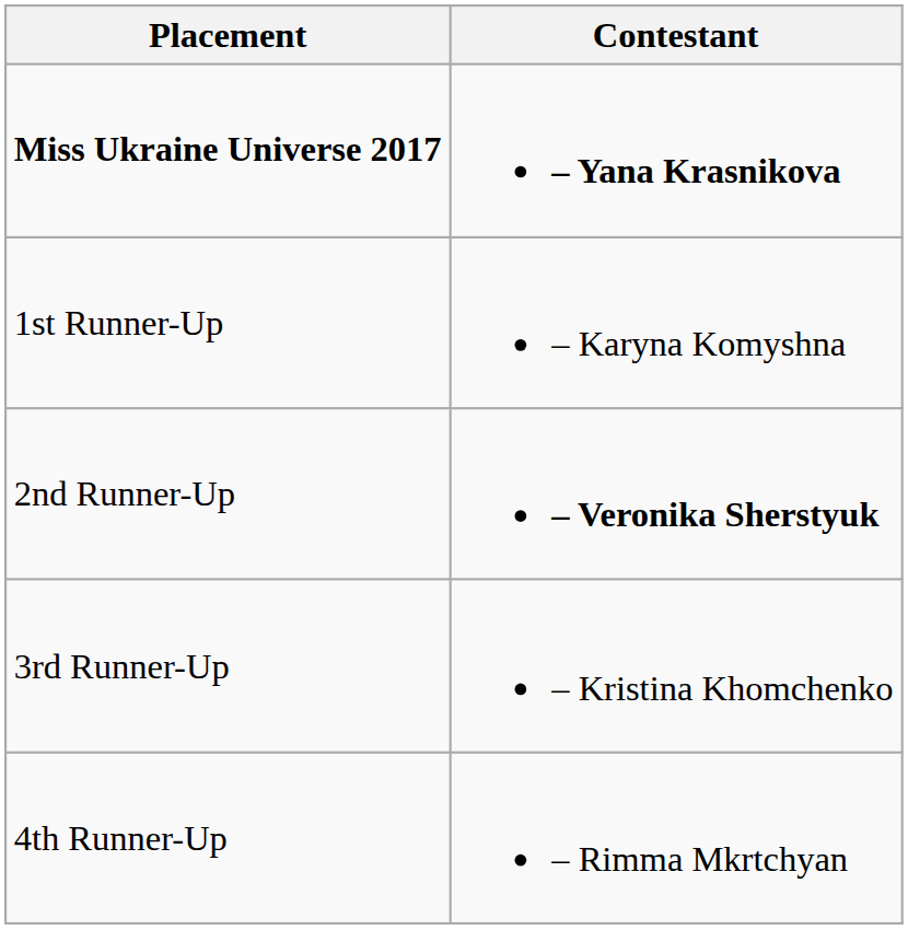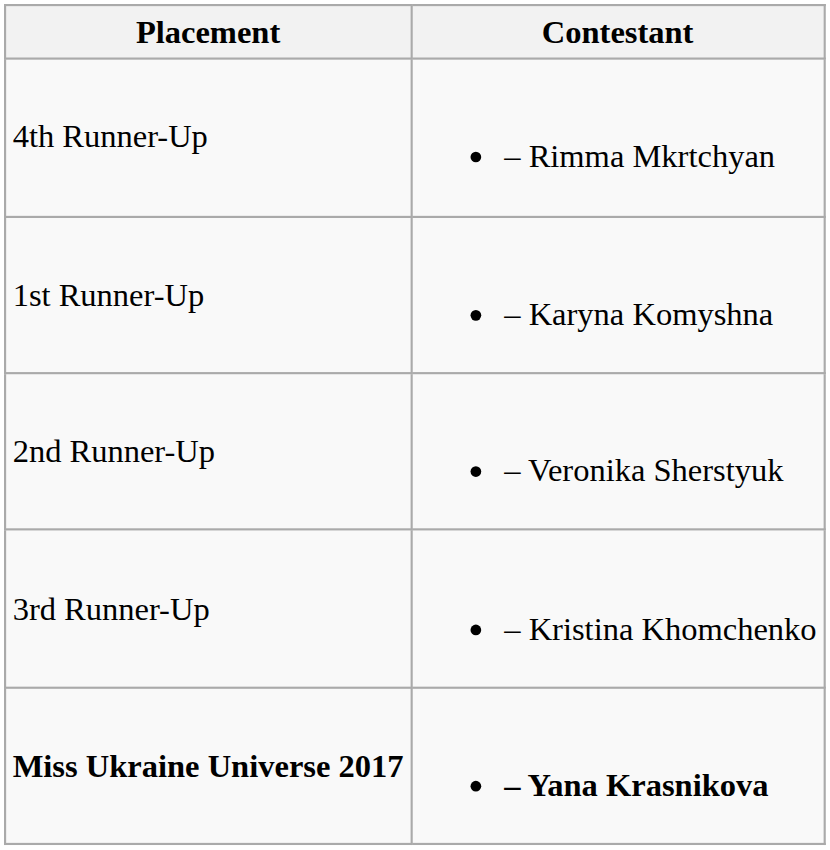 <table class="wikitable sortable" style="font-size: 95%;">
 <tr>
 <th>Placement</th>
 <th>Contestant</th>
 </tr>
 <tr>
-<td><strong>Miss Ukraine Universe 2017</strong></td>
-<td><br><ul><li><strong> – Yana Krasnikova</strong></li></ul></td>
+<td>4th Runner-Up</td>
+<td><br><ul><li> – Rimma Mkrtchyan</li></ul></td>
 </tr>
 <tr>
 <td>1st Runner-Up</td>
 <td><br><ul><li> – Karyna Komyshna</li></ul></td>
 </tr>
 <tr>
 <td>2nd Runner-Up</td>
-<td><strong><br><ul><li> – Veronika Sherstyuk</li></ul></strong></td>
+<td><br><ul><li> – Veronika Sherstyuk</li></ul></td>
 </tr>
 <tr>
 <td>3rd Runner-Up</td>
 <td><br><ul><li> – Kristina Khomchenko</li></ul></td>
 </tr>
 <tr>
-<td>4th Runner-Up</td>
-<td><br><ul><li> – Rimma Mkrtchyan</li></ul></td>
+<td><strong>Miss Ukraine Universe 2017</strong></td>
+<td><br><ul><li><strong> – Yana Krasnikova</strong></li></ul></td>
 </tr>
 </table>
